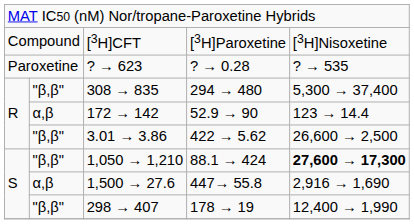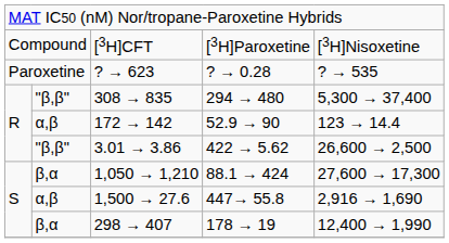 <table class="wikitable">
 <tr>
 <td colspan=5><a href='#'>MAT</a> IC<small>50</small> (nM) Nor/tropane-Paroxetine Hybrids</td>
 </tr>
 <tr>
 <td colspan=2>Compound</td>
 <td>[<sup>3</sup>H]CFT</td>
 <td>[<sup>3</sup>H]Paroxetine</td>
 <td>[<sup>3</sup>H]Nisoxetine</td>
 </tr>
 <tr>
 <td colspan=2>Paroxetine</td>
 <td>? → 623</td>
 <td>? → 0.28</td>
 <td>? → 535</td>
 </tr>
 <tr>
 <td rowspan=3>R</td>
 <td>"β,β"</td>
 <td>308 → 835</td>
 <td>294 → 480</td>
 <td>5,300 → 37,400</td>
 </tr>
 <tr>
 <td>α,β</td>
 <td>172 → 142</td>
 <td>52.9 → 90</td>
 <td>123 → 14.4</td>
 </tr>
 <tr>
 <td>"β,β"</td>
 <td>3.01 → 3.86</td>
 <td>422 → 5.62</td>
 <td>26,600 → 2,500</td>
 </tr>
 <tr>
 <td rowspan=3>S</td>
-<td>"β,β"</td>
+<td>β,α</td>
 <td>1,050 → 1,210</td>
 <td>88.1 → 424</td>
-<td><strong>27,600 → 17,300</strong></td>
+<td>27,600 → 17,300</td>
 </tr>
 <tr>
 <td>α,β</td>
 <td>1,500 → 27.6</td>
 <td>447→ 55.8</td>
 <td>2,916 → 1,690</td>
 </tr>
 <tr>
-<td>"β,β"</td>
+<td>β,α</td>
 <td>298 → 407</td>
 <td>178 → 19</td>
 <td>12,400 → 1,990</td>
 </tr>
 <tr>
 </tr>
 </table>
